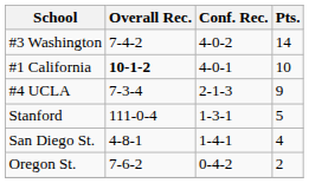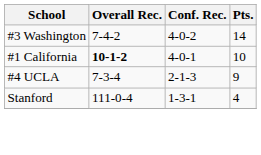 <table class="wikitable">
 <tr>
 <th>School</th>
 <th>Overall Rec.</th>
 <th>Conf. Rec.</th>
 <th>Pts.</th>
 </tr>
 <tr>
 <td>#3 Washington</td>
 <td>7-4-2</td>
 <td>4-0-2</td>
 <td>14</td>
 </tr>
 <tr>
 <td>#1 California</td>
 <td><strong>10-1-2</strong></td>
 <td>4-0-1</td>
 <td>10</td>
 </tr>
 <tr>
 <td>#4 UCLA</td>
 <td>7-3-4</td>
 <td>2-1-3</td>
 <td>9</td>
 </tr>
 <tr>
 <td>Stanford</td>
 <td>111-0-4</td>
 <td>1-3-1</td>
-<td>5</td>
-</tr>
-<tr>
-<td>San Diego St.</td>
-<td>4-8-1</td>
-<td>1-4-1</td>
 <td>4</td>
-</tr>
-<tr>
-<td>Oregon St.</td>
-<td>7-6-2</td>
-<td>0-4-2</td>
-<td>2</td>
 </tr>
 <tr>
 </tr>
 </table>
